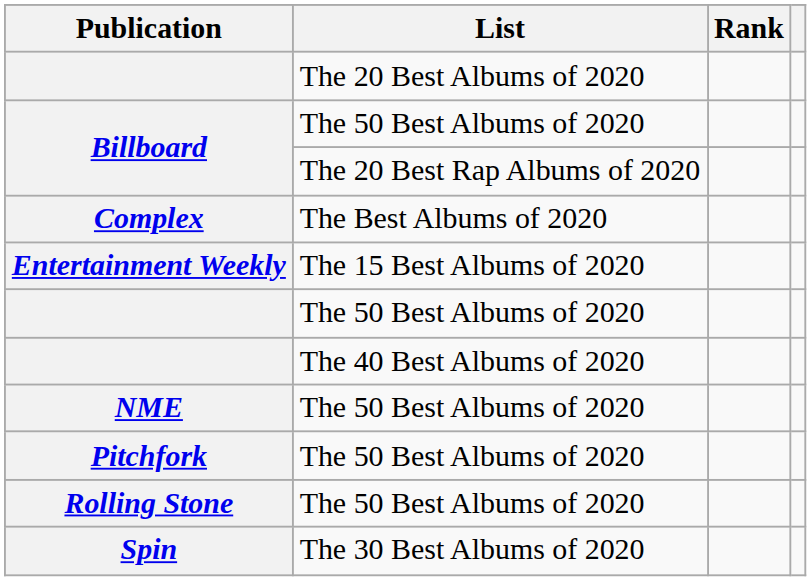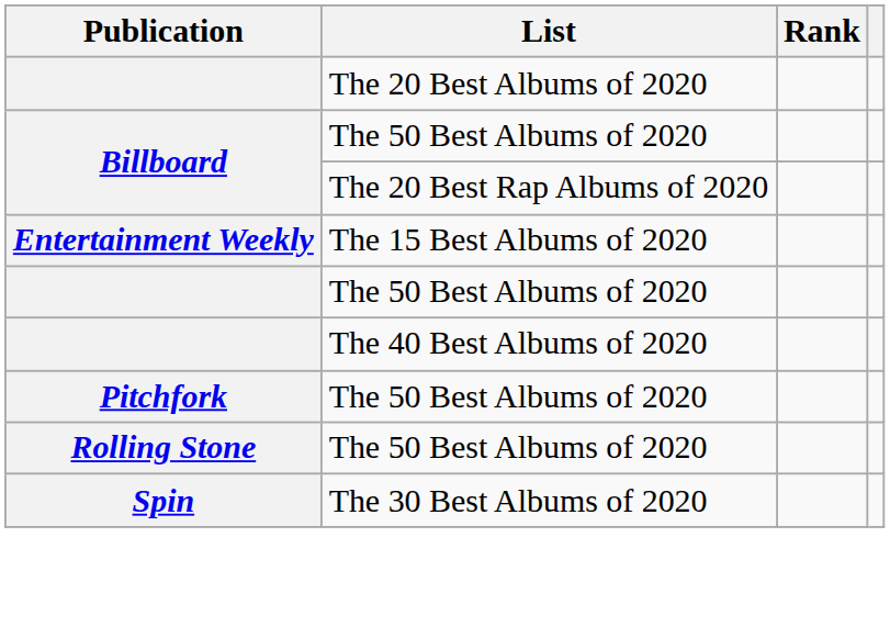 <table class="wikitable sortable plainrowheaders" style="border:none; margin:0;">
 <tr>
 <th scope="col">Publication</th>
 <th scope="col" class="unsortable">List</th>
 <th scope="col" data-sort-type="number">Rank</th>
 <th scope="col" class="unsortable"></th>
 </tr>
 <tr>
 <th scope="row"></th>
 <td>The 20 Best Albums of 2020</td>
 <td></td>
 <td></td>
 </tr>
 <tr>
 <th scope="row" rowspan="2"><em><a href='#'>Billboard</a></em></th>
 <td>The 50 Best Albums of 2020</td>
 <td></td>
 <td></td>
 </tr>
 <tr>
 <td>The 20 Best Rap Albums of 2020</td>
 <td></td>
 <td></td>
 </tr>
 <tr>
-<th scope="row"><em><a href='#'>Complex</a></em></th>
-<td>The Best Albums of 2020</td>
-<td></td>
-<td></td>
-</tr>
-<tr>
 <th scope="row"><em><a href='#'>Entertainment Weekly</a></em></th>
 <td>The 15 Best Albums of 2020</td>
 <td></td>
 <td></td>
 </tr>
 <tr>
 <th scope="row"></th>
 <td>The 50 Best Albums of 2020</td>
 <td></td>
 <td></td>
 </tr>
 <tr>
 <th scope="row"></th>
 <td>The 40 Best Albums of 2020</td>
-<td></td>
-<td></td>
-</tr>
-<tr>
-<th scope="row"><em><a href='#'>NME</a></em></th>
-<td>The 50 Best Albums of 2020</td>
 <td></td>
 <td></td>
 </tr>
 <tr>
 <th scope="row"><em><a href='#'>Pitchfork</a></em></th>
 <td>The 50 Best Albums of 2020</td>
 <td></td>
 <td></td>
 </tr>
 <tr>
 <th scope="row"><em><a href='#'>Rolling Stone</a></em></th>
 <td>The 50 Best Albums of 2020</td>
 <td></td>
 <td></td>
 </tr>
 <tr>
 <th scope="row"><em><a href='#'>Spin</a></em></th>
 <td>The 30 Best Albums of 2020</td>
 <td></td>
 <td></td>
 </tr>
 </table>
